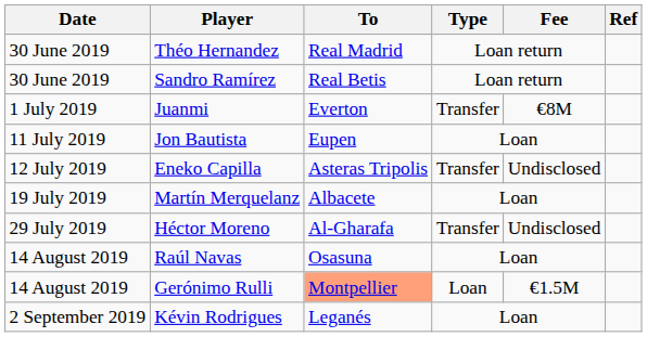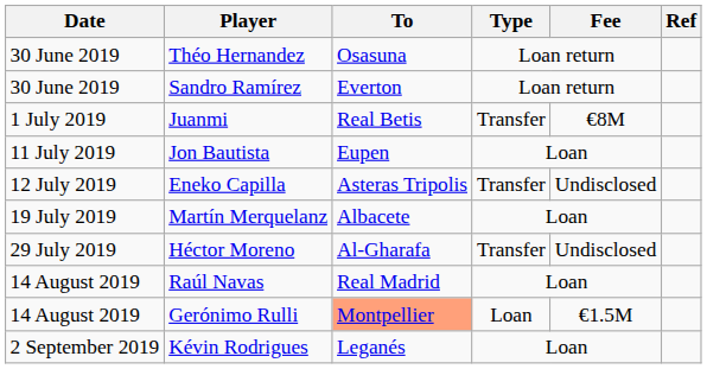 <table class="wikitable">
 <tr>
 <th>Date</th>
 <th>Player</th>
 <th>To</th>
 <th>Type</th>
 <th>Fee</th>
 <th>Ref</th>
 </tr>
 <tr>
 <td>30 June 2019</td>
 <td> <a href='#'>Théo Hernandez</a></td>
-<td><a href='#'>Real Madrid</a></td>
+<td><a href='#'>Osasuna</a></td>
 <td align=center colspan=2>Loan return</td>
 <td align=center></td>
 </tr>
 <tr>
 <td>30 June 2019</td>
 <td> <a href='#'>Sandro Ramírez</a></td>
-<td><a href='#'>Real Betis</a></td>
+<td> <a href='#'>Everton</a></td>
 <td align=center colspan=2>Loan return</td>
 <td align=center></td>
 </tr>
 <tr>
 <td>1 July 2019</td>
 <td> <a href='#'>Juanmi</a></td>
-<td> <a href='#'>Everton</a></td>
+<td><a href='#'>Real Betis</a></td>
 <td align=center>Transfer</td>
 <td align=center>€8M</td>
 <td align=center></td>
 </tr>
 <tr>
 <td>11 July 2019</td>
 <td> <a href='#'>Jon Bautista</a></td>
 <td> <a href='#'>Eupen</a></td>
 <td align=center colspan=2>Loan</td>
 <td align=center></td>
 </tr>
 <tr>
 <td>12 July 2019</td>
 <td> <a href='#'>Eneko Capilla</a></td>
 <td> <a href='#'>Asteras Tripolis</a></td>
 <td align=center>Transfer</td>
 <td align=center>Undisclosed</td>
 <td align=center></td>
 </tr>
 <tr>
 <td>19 July 2019</td>
 <td> <a href='#'>Martín Merquelanz</a></td>
 <td><a href='#'>Albacete</a></td>
 <td align=center colspan=2>Loan</td>
 <td align=center></td>
 </tr>
 <tr>
 <td>29 July 2019</td>
 <td> <a href='#'>Héctor Moreno</a></td>
 <td> <a href='#'>Al-Gharafa</a></td>
 <td align=center>Transfer</td>
 <td align=center>Undisclosed</td>
 <td align=center></td>
 </tr>
 <tr>
 <td>14 August 2019</td>
 <td> <a href='#'>Raúl Navas</a></td>
-<td><a href='#'>Osasuna</a></td>
+<td><a href='#'>Real Madrid</a></td>
 <td align=center colspan=2>Loan</td>
 <td align=center></td>
 </tr>
 <tr>
 <td>14 August 2019</td>
 <td> <a href='#'>Gerónimo Rulli</a></td>
 <td style="background: lightsalmon;"> <a href='#'>Montpellier</a></td>
 <td align=center>Loan</td>
 <td align=center>€1.5M</td>
 <td align=center></td>
 </tr>
 <tr>
 <td>2 September 2019</td>
 <td> <a href='#'>Kévin Rodrigues</a></td>
 <td><a href='#'>Leganés</a></td>
 <td align=center colspan=2>Loan</td>
 <td align=center></td>
 </tr>
 </table>
